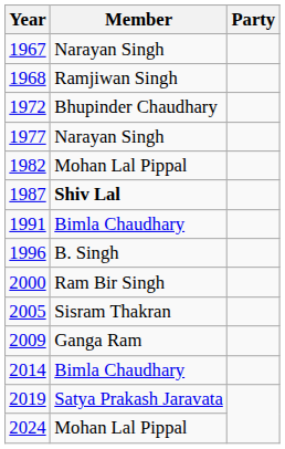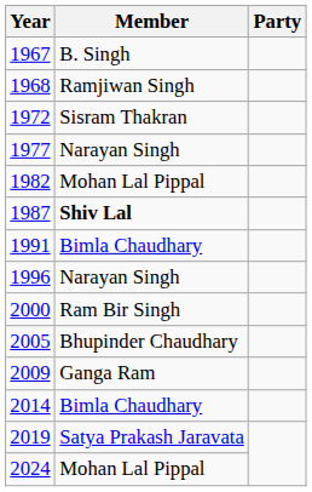 <table class="wikitable">
 <tr>
 <th>Year</th>
 <th>Member</th>
 <th colspan=2>Party</th>
 </tr>
 <tr>
 <td><a href='#'>1967</a></td>
-<td>Narayan Singh</td>
+<td>B. Singh</td>
 <td></td>
 </tr>
 <tr>
 <td><a href='#'>1968</a></td>
 <td>Ramjiwan Singh</td>
 <td></td>
 </tr>
 <tr>
 <td><a href='#'>1972</a></td>
-<td>Bhupinder Chaudhary</td>
+<td>Sisram Thakran</td>
 <td></td>
 </tr>
 <tr>
 <td><a href='#'>1977</a></td>
 <td>Narayan Singh</td>
 <td></td>
 </tr>
 <tr>
 <td><a href='#'>1982</a></td>
 <td>Mohan Lal Pippal</td>
 <td></td>
 </tr>
 <tr>
 <td><a href='#'>1987</a></td>
 <td><strong>Shiv Lal</strong></td>
 <td></td>
 </tr>
 <tr>
 <td><a href='#'>1991</a></td>
 <td><a href='#'>Bimla Chaudhary</a></td>
 <td></td>
 </tr>
 <tr>
 <td><a href='#'>1996</a></td>
-<td>B. Singh</td>
+<td>Narayan Singh</td>
 <td></td>
 </tr>
 <tr>
 <td><a href='#'>2000</a></td>
 <td>Ram Bir Singh</td>
 <td></td>
 </tr>
 <tr>
 <td><a href='#'>2005</a></td>
-<td>Sisram Thakran</td>
+<td>Bhupinder Chaudhary</td>
 <td></td>
 </tr>
 <tr>
 <td><a href='#'>2009</a></td>
 <td>Ganga Ram</td>
 <td></td>
 </tr>
 <tr>
 <td><a href='#'>2014</a></td>
 <td><a href='#'>Bimla Chaudhary</a></td>
 <td></td>
 </tr>
 <tr>
 <td><a href='#'>2019</a></td>
 <td><a href='#'>Satya Prakash Jaravata</a></td>
 </tr>
 <tr>
 <td><a href='#'>2024</a></td>
 <td>Mohan Lal Pippal</td>
 </tr>
 </table>
